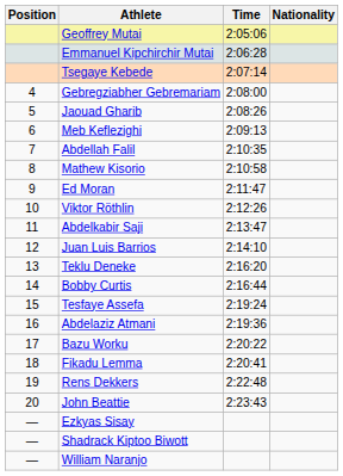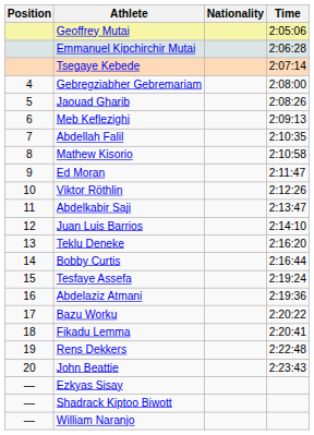 <table class="wikitable sortable">
 <tr>
 <th>Position</th>
 <th>Athlete</th>
+<th>Nationality</th>
 <th>Time</th>
-<th>Nationality</th>
 </tr>
 <tr bgcolor=#F7F6A8>
 <td align=center></td>
 <td><a href='#'>Geoffrey Mutai</a></td>
+<td></td>
 <td>2:05:06</td>
-<td></td>
 </tr>
 <tr bgcolor=#DCE5E5>
 <td align=center></td>
 <td><a href='#'>Emmanuel Kipchirchir Mutai</a></td>
+<td></td>
 <td>2:06:28</td>
-<td></td>
 </tr>
 <tr bgcolor=#FFDAB9>
 <td align=center></td>
 <td><a href='#'>Tsegaye Kebede</a></td>
+<td></td>
 <td>2:07:14</td>
-<td></td>
 </tr>
 <tr>
 <td align=center>4</td>
 <td><a href='#'>Gebregziabher Gebremariam</a></td>
+<td></td>
 <td>2:08:00</td>
-<td></td>
 </tr>
 <tr>
 <td align=center>5</td>
 <td><a href='#'>Jaouad Gharib</a></td>
+<td></td>
 <td>2:08:26</td>
-<td></td>
 </tr>
 <tr>
 <td align=center>6</td>
 <td><a href='#'>Meb Keflezighi</a></td>
+<td></td>
 <td>2:09:13</td>
-<td></td>
 </tr>
 <tr>
 <td align=center>7</td>
 <td><a href='#'>Abdellah Falil</a></td>
+<td></td>
 <td>2:10:35</td>
-<td></td>
 </tr>
 <tr>
 <td align=center>8</td>
 <td><a href='#'>Mathew Kisorio</a></td>
+<td></td>
 <td>2:10:58</td>
-<td></td>
 </tr>
 <tr>
 <td align=center>9</td>
 <td><a href='#'>Ed Moran</a></td>
+<td></td>
 <td>2:11:47</td>
-<td></td>
 </tr>
 <tr>
 <td align=center>10</td>
 <td><a href='#'>Viktor Röthlin</a></td>
+<td></td>
 <td>2:12:26</td>
-<td></td>
 </tr>
 <tr>
 <td align=center>11</td>
 <td><a href='#'>Abdelkabir Saji</a></td>
+<td></td>
 <td>2:13:47</td>
-<td></td>
 </tr>
 <tr>
 <td align=center>12</td>
 <td><a href='#'>Juan Luis Barrios</a></td>
+<td></td>
 <td>2:14:10</td>
-<td></td>
 </tr>
 <tr>
 <td align=center>13</td>
 <td><a href='#'>Teklu Deneke</a></td>
+<td></td>
 <td>2:16:20</td>
-<td></td>
 </tr>
 <tr>
 <td align=center>14</td>
 <td><a href='#'>Bobby Curtis</a></td>
+<td></td>
 <td>2:16:44</td>
-<td></td>
 </tr>
 <tr>
 <td align=center>15</td>
 <td><a href='#'>Tesfaye Assefa</a></td>
+<td></td>
 <td>2:19:24</td>
-<td></td>
 </tr>
 <tr>
 <td align=center>16</td>
 <td><a href='#'>Abdelaziz Atmani</a></td>
+<td></td>
 <td>2:19:36</td>
-<td></td>
 </tr>
 <tr>
 <td align=center>17</td>
 <td><a href='#'>Bazu Worku</a></td>
+<td></td>
 <td>2:20:22</td>
-<td></td>
 </tr>
 <tr>
 <td align=center>18</td>
 <td><a href='#'>Fikadu Lemma</a></td>
+<td></td>
 <td>2:20:41</td>
-<td></td>
 </tr>
 <tr>
 <td align=center>19</td>
 <td><a href='#'>Rens Dekkers</a></td>
+<td></td>
 <td>2:22:48</td>
-<td></td>
 </tr>
 <tr>
 <td align=center>20</td>
 <td><a href='#'>John Beattie</a></td>
+<td></td>
 <td>2:23:43</td>
-<td></td>
 </tr>
 <tr>
 <td align=center>—</td>
 <td><a href='#'>Ezkyas Sisay</a></td>
 <td></td>
 <td></td>
 </tr>
 <tr>
 <td align=center>—</td>
 <td><a href='#'>Shadrack Kiptoo Biwott</a></td>
 <td></td>
 <td></td>
 </tr>
 <tr>
 <td align=center>—</td>
 <td><a href='#'>William Naranjo</a></td>
 <td></td>
 <td></td>
 </tr>
 </table>
